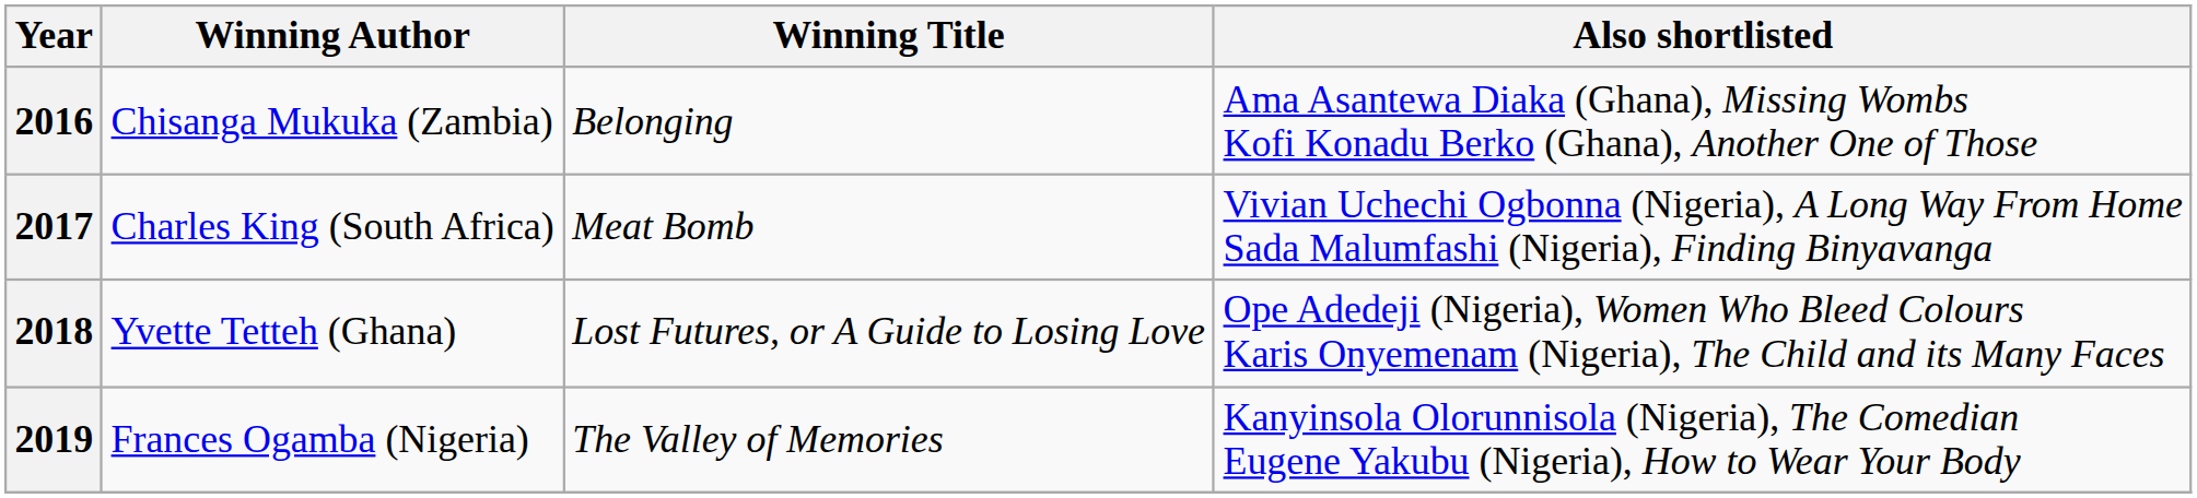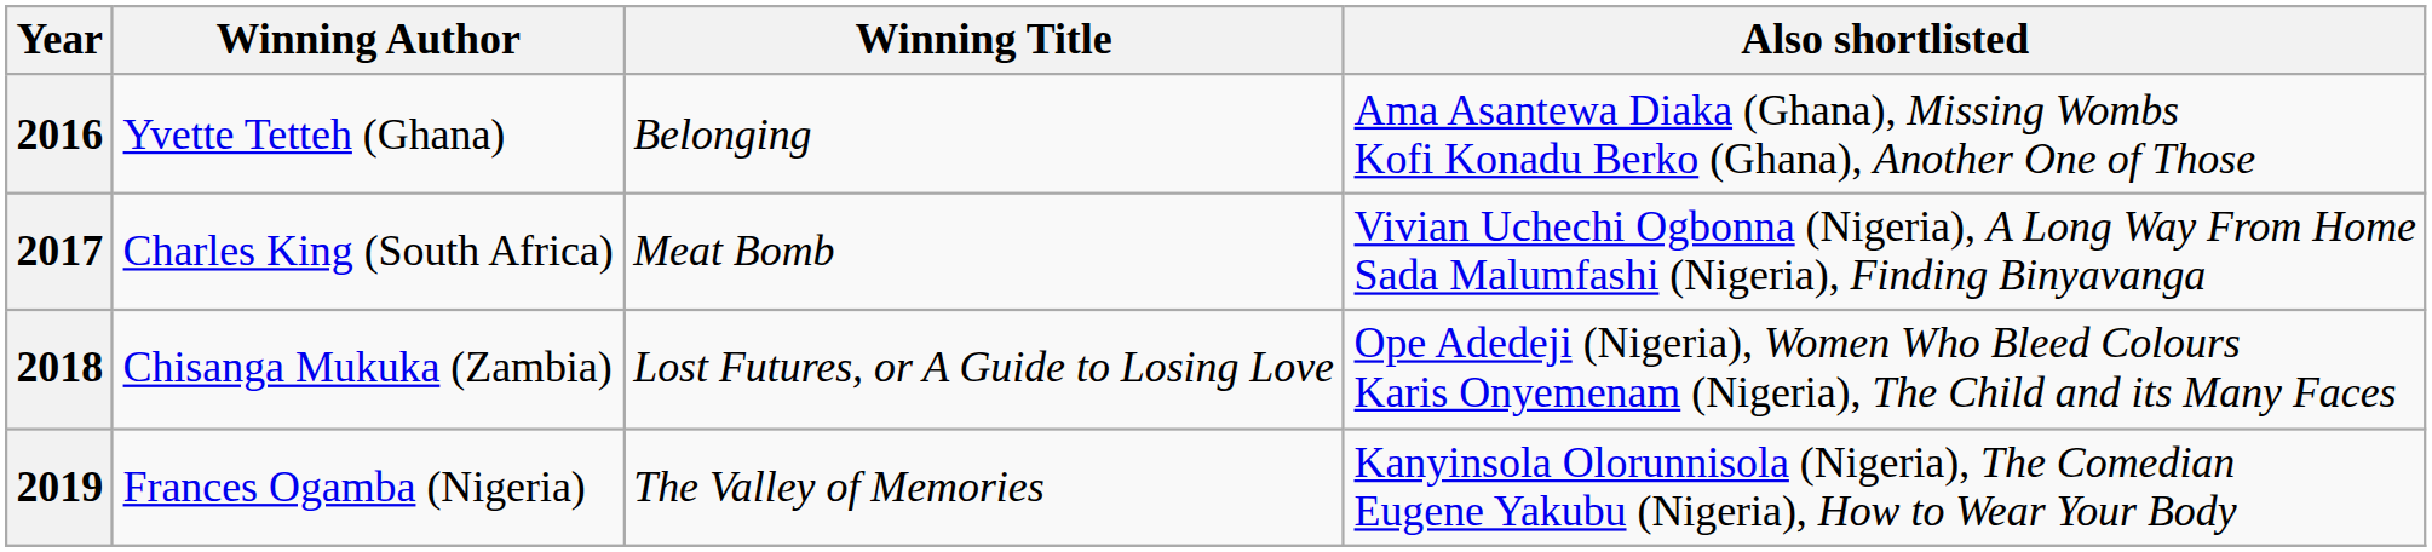 <table class="wikitable sortable">
 <tr>
 <th>Year</th>
 <th>Winning Author</th>
 <th>Winning Title</th>
 <th>Also shortlisted</th>
 </tr>
 <tr>
 <th>2016</th>
-<td><a href='#'>Chisanga Mukuka</a> (Zambia)</td>
+<td><a href='#'>Yvette Tetteh</a> (Ghana)</td>
 <td><em>Belonging</em></td>
 <td><a href='#'>Ama Asantewa Diaka</a> (Ghana), <em>Missing Wombs</em><br><a href='#'>Kofi Konadu Berko</a> (Ghana), <em>Another One of Those</em></td>
 </tr>
 <tr>
 <th>2017</th>
 <td><a href='#'>Charles King</a> (South Africa)</td>
 <td><em>Meat Bomb</em></td>
 <td><a href='#'>Vivian Uchechi Ogbonna</a> (Nigeria), <em>A Long Way From Home</em><br><a href='#'>Sada Malumfashi</a> (Nigeria), <em>Finding Binyavanga</em></td>
 </tr>
 <tr>
 <th>2018</th>
-<td><a href='#'>Yvette Tetteh</a> (Ghana)</td>
+<td><a href='#'>Chisanga Mukuka</a> (Zambia)</td>
 <td><em>Lost Futures, or A Guide to Losing Love</em></td>
 <td><a href='#'>Ope Adedeji</a> (Nigeria), <em>Women Who Bleed Colours</em><br><a href='#'>Karis Onyemenam</a> (Nigeria), <em>The Child and its Many Faces</em></td>
 </tr>
 <tr>
 <th>2019</th>
 <td><a href='#'>Frances Ogamba</a> (Nigeria)</td>
 <td><em>The Valley of Memories</em></td>
 <td><a href='#'>Kanyinsola Olorunnisola</a> (Nigeria), <em>The Comedian</em><br><a href='#'>Eugene Yakubu</a> (Nigeria), <em>How to Wear Your Body</em></td>
 </tr>
 <tr>
 </tr>
 </table>
